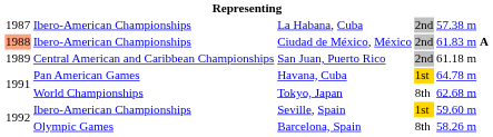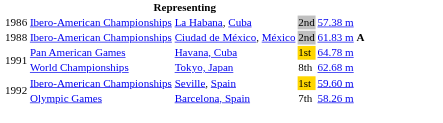 <table>
 <tr>
 <th colspan="5">Representing </th>
 </tr>
 <tr>
-<td>1987</td>
+<td>1986</td>
 <td><a href='#'>Ibero-American Championships</a></td>
 <td><a href='#'>La Habana</a>, <a href='#'>Cuba</a></td>
 <td bgcolor=silver>2nd</td>
 <td><a href='#'>57.38 m</a></td>
 </tr>
 <tr>
-<td style="background: lightsalmon;">1988</td>
+<td>1988</td>
 <td><a href='#'>Ibero-American Championships</a></td>
 <td><a href='#'>Ciudad de México</a>, <a href='#'>México</a></td>
 <td bgcolor=silver>2nd</td>
 <td><a href='#'>61.83 m</a> <strong>A</strong></td>
-</tr>
-<tr>
-<td>1989</td>
-<td><a href='#'>Central American and Caribbean Championships</a></td>
-<td><a href='#'>San Juan, Puerto Rico</a></td>
-<td bgcolor="silver">2nd</td>
-<td>61.18 m</td>
 </tr>
 <tr>
 <td rowspan=2>1991</td>
 <td><a href='#'>Pan American Games</a></td>
 <td><a href='#'>Havana, Cuba</a></td>
 <td bgcolor="gold">1st</td>
 <td><a href='#'>64.78 m</a></td>
 </tr>
 <tr>
 <td><a href='#'>World Championships</a></td>
 <td><a href='#'>Tokyo, Japan</a></td>
 <td>8th</td>
 <td><a href='#'>62.68 m</a></td>
 </tr>
 <tr>
 <td rowspan=2>1992</td>
 <td><a href='#'>Ibero-American Championships</a></td>
 <td><a href='#'>Seville</a>, <a href='#'>Spain</a></td>
 <td bgcolor=gold>1st</td>
 <td><a href='#'>59.60 m</a></td>
 </tr>
 <tr>
 <td><a href='#'>Olympic Games</a></td>
 <td><a href='#'>Barcelona, Spain</a></td>
-<td>8th</td>
+<td>7th</td>
 <td><a href='#'>58.26 m</a></td>
 </tr>
 </table>
